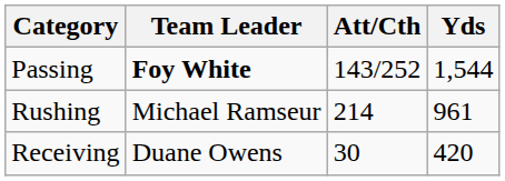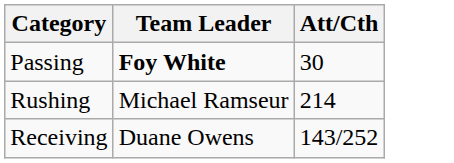 <table class="wikitable">
 <tr>
 <th>Category</th>
 <th>Team Leader</th>
 <th>Att/Cth</th>
-<th>Yds</th>
 </tr>
 <tr style="background: ##ddffdd;">
 <td>Passing</td>
 <td><strong>Foy White</strong></td>
-<td>143/252</td>
-<td>1,544</td>
+<td>30</td>
 </tr>
 <tr style="background: ##ffdddd;">
 <td>Rushing</td>
 <td>Michael Ramseur</td>
 <td>214</td>
-<td>961</td>
 </tr>
 <tr style="background: ##ddffdd;">
 <td>Receiving</td>
 <td>Duane Owens</td>
-<td>30</td>
-<td>420</td>
+<td>143/252</td>
 </tr>
 </table>
